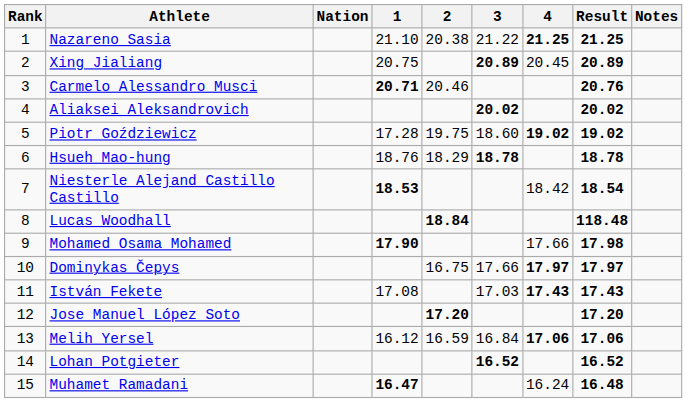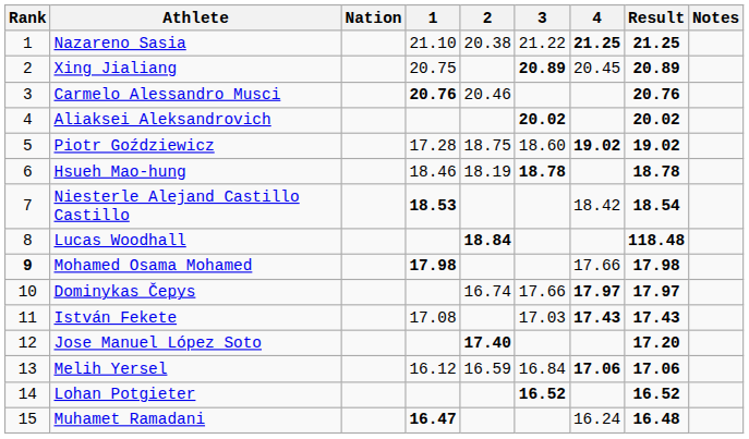 <table class="wikitable sortable" style="text-align:center">
 <tr>
 <th>Rank</th>
 <th>Athlete</th>
 <th>Nation</th>
 <th>1</th>
 <th>2</th>
 <th>3</th>
 <th>4</th>
 <th>Result</th>
 <th>Notes</th>
 </tr>
 <tr>
 <td>1</td>
 <td align=left><a href='#'>Nazareno Sasia</a></td>
 <td align=left></td>
 <td>21.10</td>
 <td>20.38</td>
 <td>21.22</td>
 <td><strong>21.25</strong></td>
 <td><strong>21.25</strong></td>
 <td></td>
 </tr>
 <tr>
 <td>2</td>
 <td align=left><a href='#'>Xing Jialiang</a></td>
 <td align=left></td>
 <td>20.75</td>
 <td></td>
 <td><strong>20.89</strong></td>
 <td>20.45</td>
 <td><strong>20.89</strong></td>
 <td></td>
 </tr>
 <tr>
 <td>3</td>
 <td align=left><a href='#'>Carmelo Alessandro Musci</a></td>
 <td align=left></td>
-<td><strong>20.71</strong></td>
+<td><strong>20.76</strong></td>
 <td>20.46</td>
 <td></td>
 <td></td>
 <td><strong>20.76</strong></td>
 <td></td>
 </tr>
 <tr>
 <td>4</td>
 <td align=left><a href='#'>Aliaksei Aleksandrovich</a></td>
 <td align=left></td>
 <td></td>
 <td></td>
 <td><strong>20.02</strong></td>
 <td></td>
 <td><strong>20.02</strong></td>
 <td></td>
 </tr>
 <tr>
 <td>5</td>
 <td align=left><a href='#'>Piotr Goździewicz</a></td>
 <td align=left></td>
 <td>17.28</td>
-<td>19.75</td>
+<td>18.75</td>
 <td>18.60</td>
 <td><strong>19.02</strong></td>
 <td><strong>19.02</strong></td>
 <td></td>
 </tr>
 <tr>
 <td>6</td>
 <td align=left><a href='#'>Hsueh Mao-hung</a></td>
 <td align=left></td>
-<td>18.76</td>
-<td>18.29</td>
+<td>18.46</td>
+<td>18.19</td>
 <td><strong>18.78</strong></td>
 <td></td>
 <td><strong>18.78</strong></td>
 <td></td>
 </tr>
 <tr>
 <td>7</td>
 <td align=left><a href='#'>Niesterle Alejand Castillo Castillo</a></td>
 <td align=left></td>
 <td><strong>18.53</strong></td>
 <td></td>
 <td></td>
 <td>18.42</td>
 <td><strong>18.54</strong></td>
 <td></td>
 </tr>
 <tr>
 <td>8</td>
 <td align=left><a href='#'>Lucas Woodhall</a></td>
 <td align=left></td>
 <td></td>
 <td><strong>18.84</strong></td>
 <td></td>
 <td></td>
 <td><strong>118.48</strong></td>
 <td></td>
 </tr>
 <tr>
-<td>9</td>
+<td><strong>9</strong></td>
 <td align=left><a href='#'>Mohamed Osama Mohamed</a></td>
 <td align=left></td>
-<td><strong>17.90</strong></td>
+<td><strong>17.98</strong></td>
 <td></td>
 <td></td>
 <td>17.66</td>
 <td><strong>17.98</strong></td>
 <td></td>
 </tr>
 <tr>
 <td>10</td>
 <td align=left><a href='#'>Dominykas Čepys</a></td>
 <td align=left></td>
 <td></td>
-<td>16.75</td>
+<td>16.74</td>
 <td>17.66</td>
 <td><strong>17.97</strong></td>
 <td><strong>17.97 </strong></td>
 <td></td>
 </tr>
 <tr>
 <td>11</td>
 <td align=left><a href='#'>István Fekete</a></td>
 <td align=left></td>
 <td>17.08</td>
 <td></td>
 <td>17.03</td>
 <td><strong>17.43</strong></td>
 <td><strong>17.43</strong></td>
 <td></td>
 </tr>
 <tr>
 <td>12</td>
 <td align=left><a href='#'>Jose Manuel López Soto</a></td>
 <td align=left></td>
 <td></td>
-<td><strong>17.20</strong></td>
+<td><strong>17.40</strong></td>
 <td></td>
 <td></td>
 <td><strong>17.20</strong></td>
 <td></td>
 </tr>
 <tr>
 <td>13</td>
 <td align=left><a href='#'>Melih Yersel</a></td>
 <td align=left></td>
 <td>16.12</td>
 <td>16.59</td>
 <td>16.84</td>
 <td><strong>17.06</strong></td>
 <td><strong>17.06</strong></td>
 <td></td>
 </tr>
 <tr>
 <td>14</td>
 <td align=left><a href='#'>Lohan Potgieter</a></td>
 <td align=left></td>
 <td></td>
 <td></td>
 <td><strong>16.52</strong></td>
 <td></td>
 <td><strong>16.52</strong></td>
 <td></td>
 </tr>
 <tr>
 <td>15</td>
 <td align=left><a href='#'>Muhamet Ramadani</a></td>
 <td align=left></td>
 <td><strong>16.47</strong></td>
 <td></td>
 <td></td>
 <td>16.24</td>
 <td><strong>16.48</strong></td>
 <td></td>
 </tr>
 </table>
